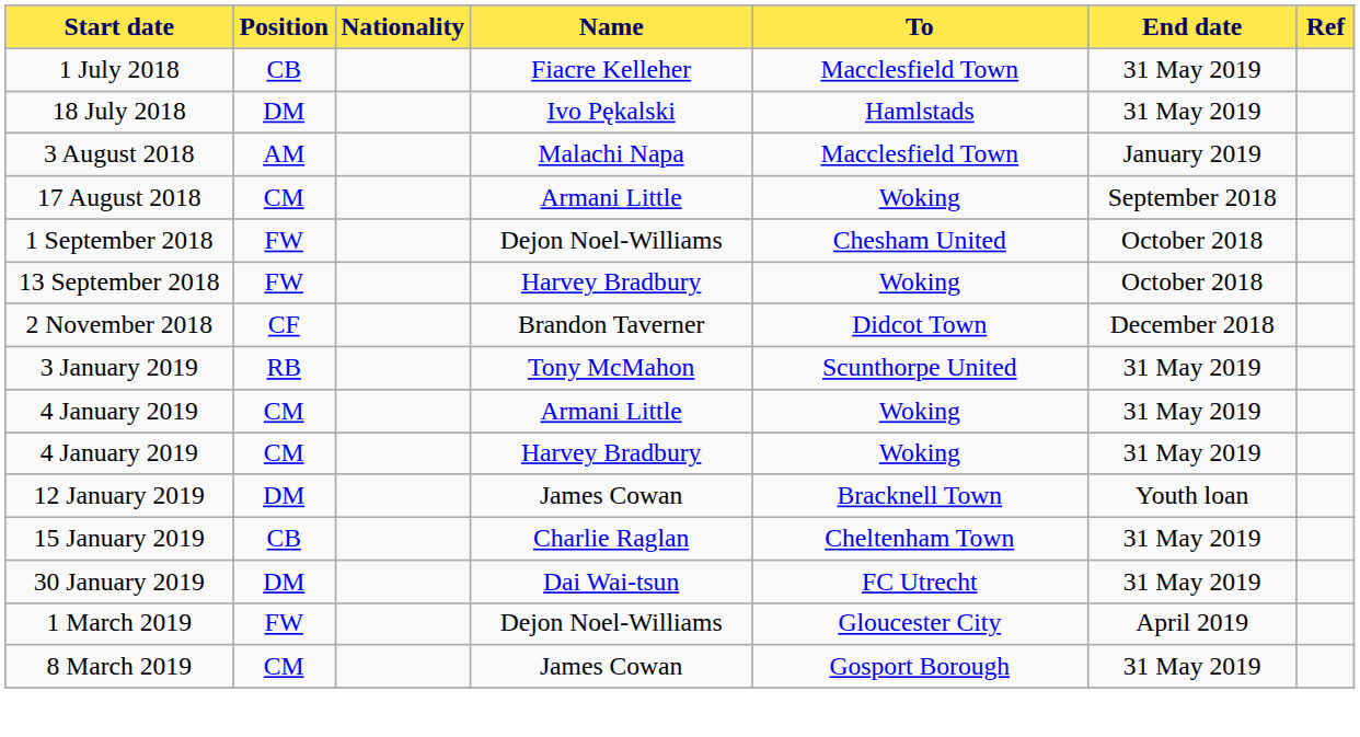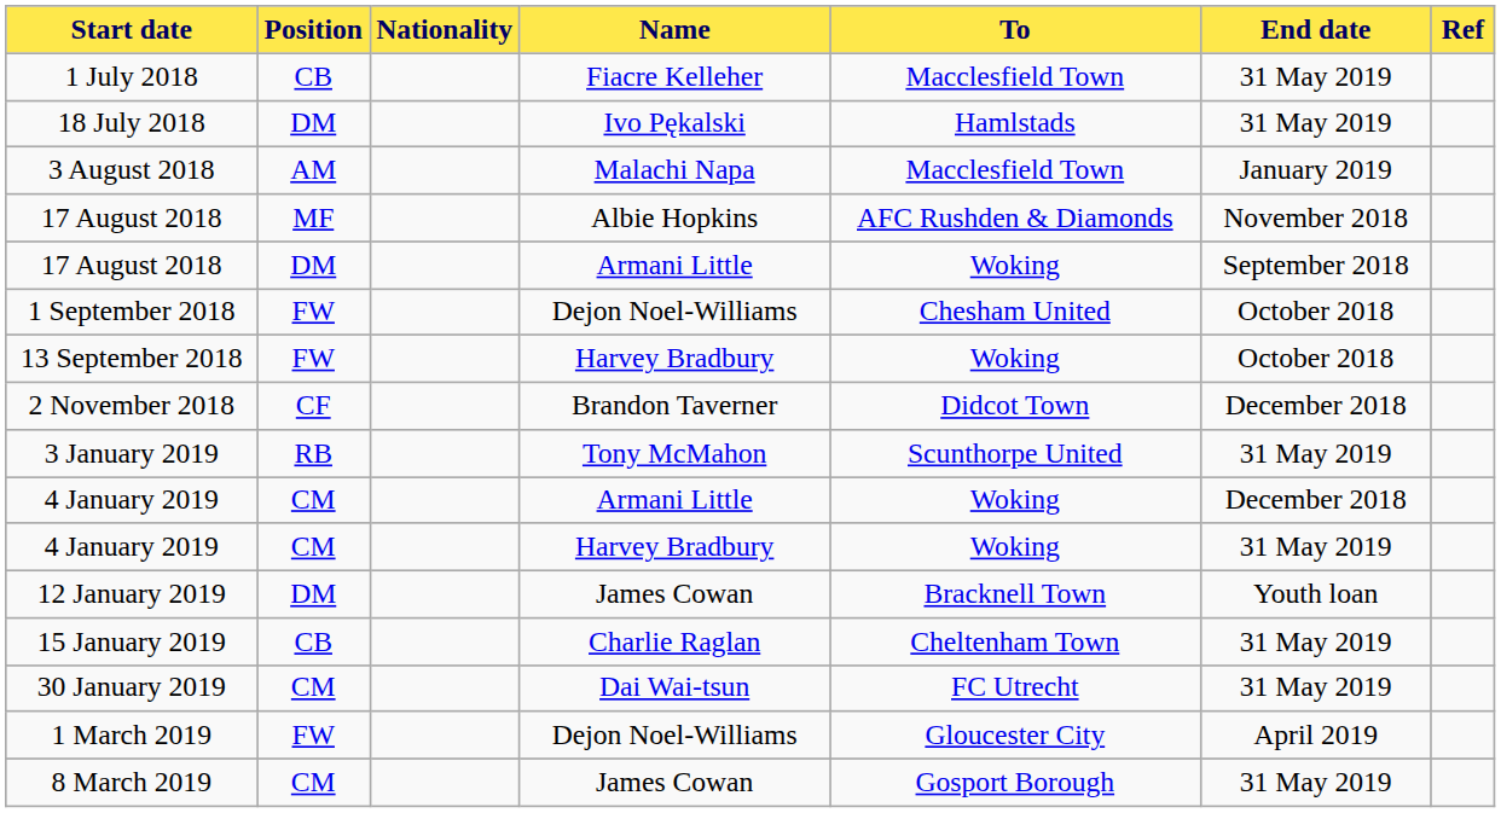 <table class="wikitable"  style="text-align:center; font-size:90%; ">
 <tr>
 <th style="background:#FEE84B; color:#000066; width:120px;">Start date</th>
 <th style="background:#FEE84B; color:#000066; width:50px;">Position</th>
 <th style="background:#FEE84B; color:#000066; width:50px;">Nationality</th>
 <th style="background:#FEE84B; color:#000066; width:150px;">Name</th>
 <th style="background:#FEE84B; color:#000066; width:180px;">To</th>
 <th style="background:#FEE84B; color:#000066; width:110px;">End date</th>
 <th style="background:#FEE84B; color:#000066; width:25px;">Ref</th>
 </tr>
 <tr>
 <td>1 July 2018</td>
 <td><a href='#'>CB</a></td>
 <td></td>
 <td><a href='#'>Fiacre Kelleher</a></td>
 <td><a href='#'>Macclesfield Town</a></td>
 <td>31 May 2019</td>
 <td></td>
 </tr>
 <tr>
 <td>18 July 2018</td>
 <td><a href='#'>DM</a></td>
 <td></td>
 <td><a href='#'>Ivo Pękalski</a></td>
 <td> <a href='#'>Hamlstads</a></td>
 <td>31 May 2019</td>
 <td></td>
 </tr>
 <tr>
 <td>3 August 2018</td>
 <td><a href='#'>AM</a></td>
 <td></td>
 <td><a href='#'>Malachi Napa</a></td>
 <td><a href='#'>Macclesfield Town</a></td>
 <td>January 2019</td>
 <td></td>
 </tr>
 <tr>
 <td>17 August 2018</td>
-<td><a href='#'>CM</a></td>
+<td><a href='#'>MF</a></td>
+<td></td>
+<td>Albie Hopkins</td>
+<td><a href='#'>AFC Rushden & Diamonds</a></td>
+<td>November 2018</td>
+<td></td>
+</tr>
+<tr>
+<td>17 August 2018</td>
+<td><a href='#'>DM</a></td>
 <td></td>
 <td><a href='#'>Armani Little</a></td>
 <td><a href='#'>Woking</a></td>
 <td>September 2018</td>
 <td></td>
 </tr>
 <tr>
 <td>1 September 2018</td>
 <td><a href='#'>FW</a></td>
 <td></td>
 <td>Dejon Noel-Williams</td>
 <td><a href='#'>Chesham United</a></td>
 <td>October 2018</td>
 <td></td>
 </tr>
 <tr>
 <td>13 September 2018</td>
 <td><a href='#'>FW</a></td>
 <td></td>
 <td><a href='#'>Harvey Bradbury</a></td>
 <td><a href='#'>Woking</a></td>
 <td>October 2018</td>
 <td></td>
 </tr>
 <tr>
 <td>2 November 2018</td>
 <td><a href='#'>CF</a></td>
 <td></td>
 <td>Brandon Taverner</td>
 <td><a href='#'>Didcot Town</a></td>
 <td>December 2018</td>
 <td></td>
 </tr>
 <tr>
 <td>3 January 2019</td>
 <td><a href='#'>RB</a></td>
 <td></td>
 <td><a href='#'>Tony McMahon</a></td>
 <td><a href='#'>Scunthorpe United</a></td>
 <td>31 May 2019</td>
 <td></td>
 </tr>
 <tr>
 <td>4 January 2019</td>
 <td><a href='#'>CM</a></td>
 <td></td>
 <td><a href='#'>Armani Little</a></td>
 <td><a href='#'>Woking</a></td>
-<td>31 May 2019</td>
+<td>December 2018</td>
 <td></td>
 </tr>
 <tr>
 <td>4 January 2019</td>
 <td><a href='#'>CM</a></td>
 <td></td>
 <td><a href='#'>Harvey Bradbury</a></td>
 <td><a href='#'>Woking</a></td>
 <td>31 May 2019</td>
 <td></td>
 </tr>
 <tr>
 <td>12 January 2019</td>
 <td><a href='#'>DM</a></td>
 <td></td>
 <td>James Cowan</td>
 <td><a href='#'>Bracknell Town</a></td>
 <td>Youth loan</td>
 <td></td>
 </tr>
 <tr>
 <td>15 January 2019</td>
 <td><a href='#'>CB</a></td>
 <td></td>
 <td><a href='#'>Charlie Raglan</a></td>
 <td><a href='#'>Cheltenham Town</a></td>
 <td>31 May 2019</td>
 <td></td>
 </tr>
 <tr>
 <td>30 January 2019</td>
-<td><a href='#'>DM</a></td>
+<td><a href='#'>CM</a></td>
 <td></td>
 <td><a href='#'>Dai Wai-tsun</a></td>
 <td><a href='#'>FC Utrecht</a></td>
 <td>31 May 2019</td>
 <td></td>
 </tr>
 <tr>
 <td>1 March 2019</td>
 <td><a href='#'>FW</a></td>
 <td></td>
 <td>Dejon Noel-Williams</td>
 <td><a href='#'>Gloucester City</a></td>
 <td>April 2019</td>
 <td></td>
 </tr>
 <tr>
 <td>8 March 2019</td>
 <td><a href='#'>CM</a></td>
 <td></td>
 <td>James Cowan</td>
 <td><a href='#'>Gosport Borough</a></td>
 <td>31 May 2019</td>
 <td></td>
 </tr>
 </table>
